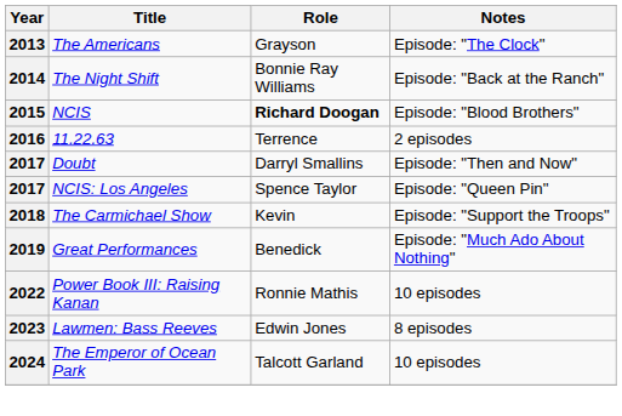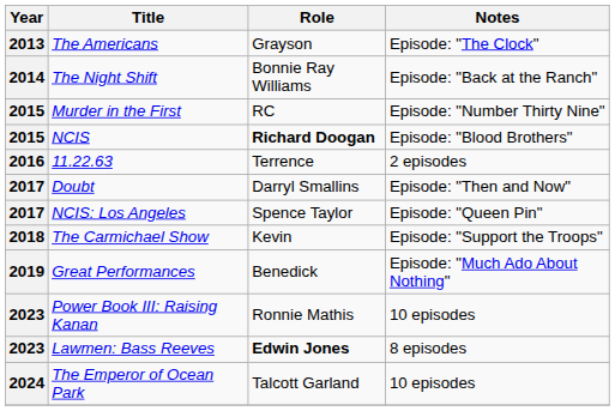 <table class="wikitable plainrowheaders sortable">
 <tr>
 <th scope="col">Year</th>
 <th scope="col">Title</th>
 <th scope="col">Role</th>
 <th scope="col" class="unsortable">Notes</th>
 </tr>
 <tr>
 <th scope="row">2013</th>
 <td><em><a href='#'>The Americans</a></em></td>
 <td>Grayson</td>
 <td>Episode: "<a href='#'>The Clock</a>" </td>
 </tr>
 <tr>
 <th scope="row">2014</th>
 <td><em><a href='#'>The Night Shift</a></em></td>
 <td>Bonnie Ray Williams</td>
 <td>Episode: "Back at the Ranch" </td>
+</tr>
+<tr>
+<th scope="row">2015</th>
+<td><em><a href='#'>Murder in the First</a></em></td>
+<td>RC</td>
+<td>Episode: "Number Thirty Nine" </td>
 </tr>
 <tr>
 <th scope="row">2015</th>
 <td><em><a href='#'>NCIS</a></em></td>
 <td><strong>Richard Doogan</strong></td>
 <td>Episode: "Blood Brothers" </td>
 </tr>
 <tr>
 <th scope="row">2016</th>
 <td><em><a href='#'>11.22.63</a></em></td>
 <td>Terrence</td>
 <td>2 episodes</td>
 </tr>
 <tr>
 <th scope="row">2017</th>
 <td><em><a href='#'>Doubt</a></em></td>
 <td>Darryl Smallins</td>
 <td>Episode: "Then and Now" </td>
 </tr>
 <tr>
 <th scope="row">2017</th>
 <td><em><a href='#'>NCIS: Los Angeles</a></em></td>
 <td>Spence Taylor</td>
 <td>Episode: "Queen Pin" </td>
 </tr>
 <tr>
 <th scope="row">2018</th>
 <td><em><a href='#'>The Carmichael Show</a></em></td>
 <td>Kevin</td>
 <td>Episode: "Support the Troops" </td>
 </tr>
 <tr>
 <th scope="row">2019</th>
 <td><em><a href='#'>Great Performances</a></em></td>
 <td>Benedick</td>
 <td>Episode: "<a href='#'>Much Ado About Nothing</a>" </td>
 </tr>
 <tr>
-<th scope="row">2022</th>
+<th scope="row">2023</th>
 <td><em><a href='#'>Power Book III: Raising Kanan</a></em></td>
 <td>Ronnie Mathis</td>
 <td>10 episodes </td>
 </tr>
 <tr>
 <th scope="row">2023</th>
 <td><em><a href='#'>Lawmen: Bass Reeves</a></em></td>
-<td>Edwin Jones</td>
+<td><strong>Edwin Jones</strong></td>
 <td>8 episodes </td>
 </tr>
 <tr>
 <th scope="row">2024</th>
 <td><em><a href='#'>The Emperor of Ocean Park</a></em></td>
 <td>Talcott Garland</td>
 <td>10 episodes </td>
 </tr>
 <tr>
 </tr>
 </table>
